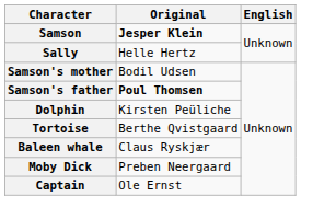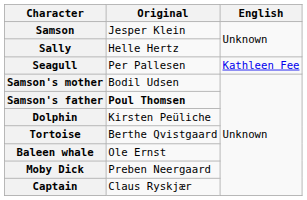 <table class="wikitable">
 <tr>
 <th>Character</th>
 <th>Original</th>
 <th>English</th>
 </tr>
 <tr>
 <th>Samson</th>
-<td><strong>Jesper Klein</strong></td>
+<td>Jesper Klein</td>
 <td rowspan="2">Unknown</td>
 </tr>
 <tr>
 <th>Sally</th>
 <td>Helle Hertz</td>
+</tr>
+<tr>
+<th>Seagull</th>
+<td>Per Pallesen</td>
+<td><a href='#'>Kathleen Fee</a></td>
 </tr>
 <tr>
 <th>Samson's mother</th>
 <td>Bodil Udsen</td>
 <td rowspan="7">Unknown</td>
 </tr>
 <tr>
 <th>Samson's father</th>
 <td><strong>Poul Thomsen</strong></td>
 </tr>
 <tr>
 <th>Dolphin</th>
 <td>Kirsten Peüliche</td>
 </tr>
 <tr>
 <th>Tortoise</th>
 <td>Berthe Qvistgaard</td>
 </tr>
 <tr>
 <th>Baleen whale</th>
-<td>Claus Ryskjær</td>
+<td>Ole Ernst</td>
 </tr>
 <tr>
 <th>Moby Dick</th>
 <td>Preben Neergaard</td>
 </tr>
 <tr>
 <th>Captain</th>
-<td>Ole Ernst</td>
+<td>Claus Ryskjær</td>
 </tr>
 </table>
